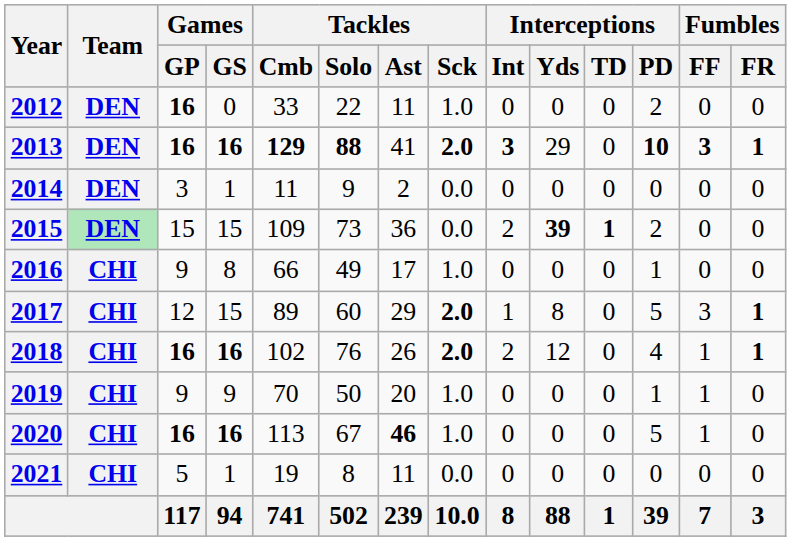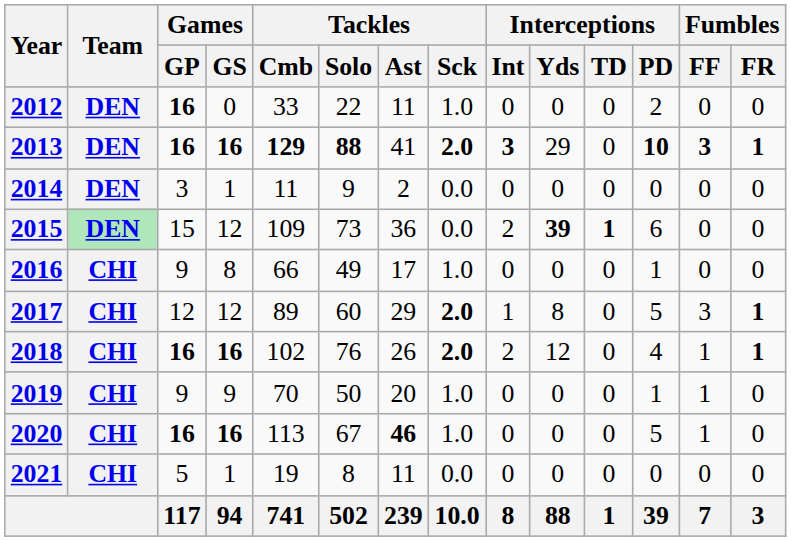 <table class= "wikitable" style="text-align:center;">
 <tr>
 <th rowspan="2">Year</th>
 <th rowspan="2">Team</th>
 <th colspan="2">Games</th>
 <th colspan="4">Tackles</th>
 <th colspan="4">Interceptions</th>
 <th colspan="2">Fumbles</th>
 </tr>
 <tr>
 <th>GP</th>
 <th>GS</th>
 <th>Cmb</th>
 <th>Solo</th>
 <th>Ast</th>
 <th>Sck</th>
 <th>Int</th>
 <th>Yds</th>
 <th>TD</th>
 <th>PD</th>
 <th>FF</th>
 <th>FR</th>
 </tr>
 <tr>
 <th><a href='#'>2012</a></th>
 <th><a href='#'>DEN</a></th>
 <td><strong>16</strong></td>
 <td>0</td>
 <td>33</td>
 <td>22</td>
 <td>11</td>
 <td>1.0</td>
 <td>0</td>
 <td>0</td>
 <td>0</td>
 <td>2</td>
 <td>0</td>
 <td>0</td>
 </tr>
 <tr>
 <th><a href='#'>2013</a></th>
 <th><a href='#'>DEN</a></th>
 <td><strong>16</strong></td>
 <td><strong>16</strong></td>
 <td><strong>129</strong></td>
 <td><strong>88</strong></td>
 <td>41</td>
 <td><strong>2.0</strong></td>
 <td><strong>3</strong></td>
 <td>29</td>
 <td>0</td>
 <td><strong>10</strong></td>
 <td><strong>3</strong></td>
 <td><strong>1</strong></td>
 </tr>
 <tr>
 <th><a href='#'>2014</a></th>
 <th><a href='#'>DEN</a></th>
 <td>3</td>
 <td>1</td>
 <td>11</td>
 <td>9</td>
 <td>2</td>
 <td>0.0</td>
 <td>0</td>
 <td>0</td>
 <td>0</td>
 <td>0</td>
 <td>0</td>
 <td>0</td>
 </tr>
 <tr>
 <th><a href='#'>2015</a></th>
 <th style="background:#afe6ba; width:3em;"><a href='#'>DEN</a></th>
 <td>15</td>
-<td>15</td>
+<td>12</td>
 <td>109</td>
 <td>73</td>
 <td>36</td>
 <td>0.0</td>
 <td>2</td>
 <td><strong>39</strong></td>
 <td><strong>1</strong></td>
-<td>2</td>
+<td>6</td>
 <td>0</td>
 <td>0</td>
 </tr>
 <tr>
 <th><a href='#'>2016</a></th>
 <th><a href='#'>CHI</a></th>
 <td>9</td>
 <td>8</td>
 <td>66</td>
 <td>49</td>
 <td>17</td>
 <td>1.0</td>
 <td>0</td>
 <td>0</td>
 <td>0</td>
 <td>1</td>
 <td>0</td>
 <td>0</td>
 </tr>
 <tr>
 <th><a href='#'>2017</a></th>
 <th><a href='#'>CHI</a></th>
 <td>12</td>
-<td>15</td>
+<td>12</td>
 <td>89</td>
 <td>60</td>
 <td>29</td>
 <td><strong>2.0</strong></td>
 <td>1</td>
 <td>8</td>
 <td>0</td>
 <td>5</td>
 <td>3</td>
 <td><strong>1</strong></td>
 </tr>
 <tr>
 <th><a href='#'>2018</a></th>
 <th><a href='#'>CHI</a></th>
 <td><strong>16</strong></td>
 <td><strong>16</strong></td>
 <td>102</td>
 <td>76</td>
 <td>26</td>
 <td><strong>2.0</strong></td>
 <td>2</td>
 <td>12</td>
 <td>0</td>
 <td>4</td>
 <td>1</td>
 <td><strong>1</strong></td>
 </tr>
 <tr>
 <th><a href='#'>2019</a></th>
 <th><a href='#'>CHI</a></th>
 <td>9</td>
 <td>9</td>
 <td>70</td>
 <td>50</td>
 <td>20</td>
 <td>1.0</td>
 <td>0</td>
 <td>0</td>
 <td>0</td>
 <td>1</td>
 <td>1</td>
 <td>0</td>
 </tr>
 <tr>
 <th><a href='#'>2020</a></th>
 <th><a href='#'>CHI</a></th>
 <td><strong>16</strong></td>
 <td><strong>16</strong></td>
 <td>113</td>
 <td>67</td>
 <td><strong>46</strong></td>
 <td>1.0</td>
 <td>0</td>
 <td>0</td>
 <td>0</td>
 <td>5</td>
 <td>1</td>
 <td>0</td>
 </tr>
 <tr>
 <th><a href='#'>2021</a></th>
 <th><a href='#'>CHI</a></th>
 <td>5</td>
 <td>1</td>
 <td>19</td>
 <td>8</td>
 <td>11</td>
 <td>0.0</td>
 <td>0</td>
 <td>0</td>
 <td>0</td>
 <td>0</td>
 <td>0</td>
 <td>0</td>
 </tr>
 <tr>
 <th colspan="2"></th>
 <th>117</th>
 <th>94</th>
 <th>741</th>
 <th>502</th>
 <th>239</th>
 <th>10.0</th>
 <th>8</th>
 <th>88</th>
 <th>1</th>
 <th>39</th>
 <th>7</th>
 <th>3</th>
 </tr>
 </table>
